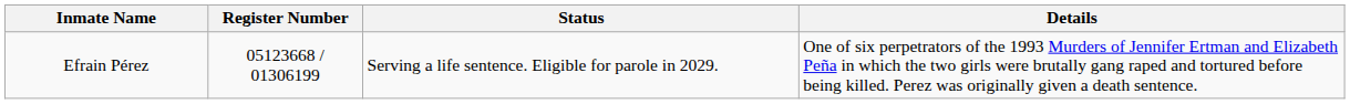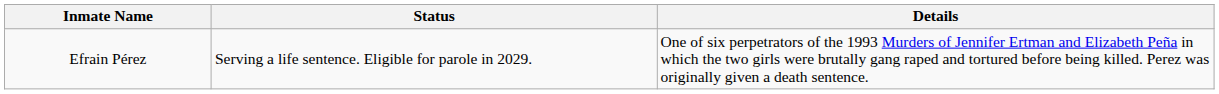 <table class="wikitable sortable">
 <tr>
 <th width=13%>Inmate Name</th>
-<th width=10%>Register Number</th>
 <th width=28%>Status</th>
 <th width=35%>Details</th>
 </tr>
 <tr>
 <td style="text-align:center;">Efrain Pérez</td>
-<td style="text-align:center;">05123668 / 01306199</td>
 <td>Serving a life sentence. Eligible for parole in 2029.</td>
 <td>One of six perpetrators of the 1993 <a href='#'>Murders of Jennifer Ertman and Elizabeth Peña</a> in which the two girls were brutally gang raped and tortured before being killed. Perez was originally given a death sentence.</td>
 </tr>
 </table>
